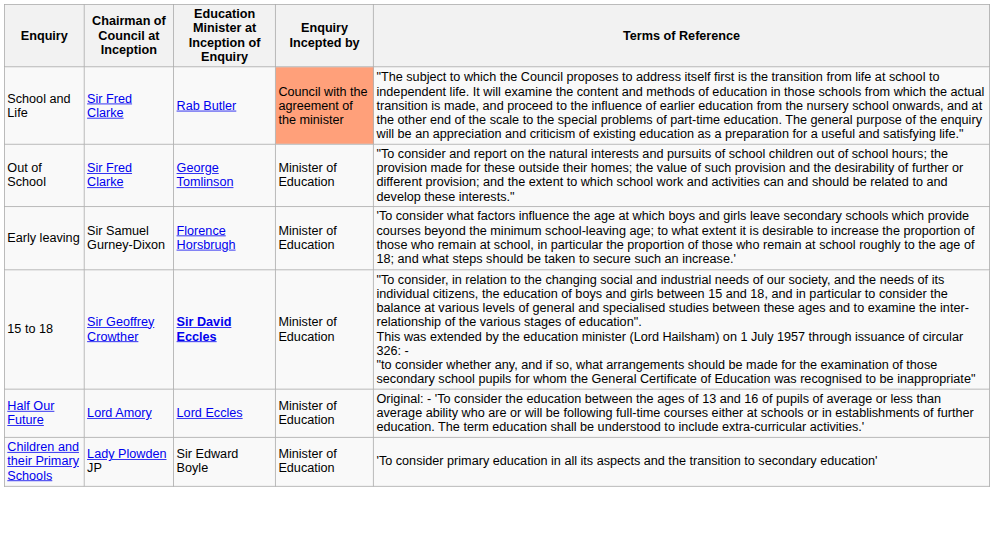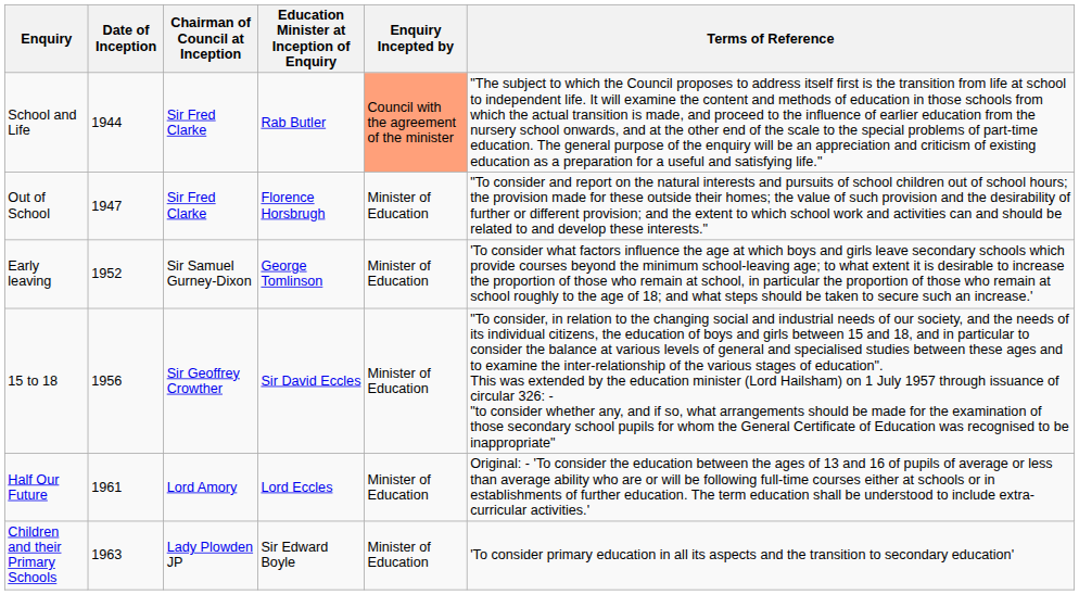 <table class="wikitable mw-collapsible mw-collapsed">
 <tr>
 <th>Enquiry</th>
+<th>Date of Inception</th>
 <th>Chairman of Council at Inception</th>
 <th>Education Minister at Inception of Enquiry</th>
 <th>Enquiry Incepted by</th>
 <th>Terms of Reference</th>
 </tr>
 <tr>
 <td>School and Life</td>
+<td>1944</td>
 <td><a href='#'>Sir Fred Clarke</a></td>
 <td><a href='#'>Rab Butler</a></td>
 <td style="background: lightsalmon;">Council with the agreement of the minister</td>
 <td>"The subject to which the Council proposes to address itself first is the transition from life at school to independent life. It will examine the content and methods of education in those schools from which the actual transition is made, and proceed to the influence of earlier education from the nursery school onwards, and at the other end of the scale to the special problems of part-time education. The general purpose of the enquiry will be an appreciation and criticism of existing education as a preparation for a useful and satisfying life."</td>
 </tr>
 <tr>
 <td>Out of School</td>
+<td>1947</td>
 <td><a href='#'>Sir Fred Clarke</a></td>
-<td><a href='#'>George Tomlinson</a></td>
+<td><a href='#'>Florence Horsbrugh</a></td>
 <td>Minister of Education</td>
 <td>"To consider and report on the natural interests and pursuits of school children out of school hours; the provision made for these outside their homes; the value of such provision and the desirability of further or different provision; and the extent to which school work and activities can and should be related to and develop these interests."</td>
 </tr>
 <tr>
 <td>Early leaving</td>
+<td>1952</td>
 <td>Sir Samuel Gurney-Dixon</td>
-<td><a href='#'>Florence Horsbrugh</a></td>
+<td><a href='#'>George Tomlinson</a></td>
 <td>Minister of Education</td>
 <td>'To consider what factors influence the age at which boys and girls leave secondary schools which provide courses beyond the minimum school-leaving age; to what extent it is desirable to increase the proportion of those who remain at school, in particular the proportion of those who remain at school roughly to the age of 18; and what steps should be taken to secure such an increase.'</td>
 </tr>
 <tr>
 <td>15 to 18</td>
+<td>1956</td>
 <td><a href='#'>Sir Geoffrey Crowther</a></td>
-<td><strong><a href='#'>Sir David Eccles</a></strong></td>
+<td><a href='#'>Sir David Eccles</a></td>
 <td>Minister of Education</td>
 <td>"To consider, in relation to the changing social and industrial needs of our society, and the needs of its individual citizens, the education of boys and girls between 15 and 18, and in particular to consider the balance at various levels of general and specialised studies between these ages and to examine the inter-relationship of the various stages of education".<br>This was extended by the education minister (Lord Hailsham) on 1 July 1957 through issuance of circular 326: -<br>"to consider whether any, and if so, what arrangements should be made for the examination of those secondary school pupils for whom the General Certificate of Education was recognised to be inappropriate"</td>
 </tr>
 <tr>
 <td><a href='#'>Half Our Future</a></td>
+<td>1961</td>
 <td><a href='#'>Lord Amory</a></td>
 <td><a href='#'>Lord Eccles</a></td>
 <td>Minister of Education</td>
 <td>Original: - 'To consider the education between the ages of 13 and 16 of pupils of average or less than average ability who are or will be following full-time courses either at schools or in establishments of further education. The term education shall be understood to include extra-curricular activities.'</td>
 </tr>
 <tr>
 <td><a href='#'>Children and their Primary Schools</a></td>
+<td>1963</td>
 <td><a href='#'>Lady Plowden</a> JP</td>
 <td>Sir Edward Boyle</td>
 <td>Minister of Education</td>
 <td>'To consider primary education in all its aspects and the transition to secondary education'</td>
 </tr>
 </table>
